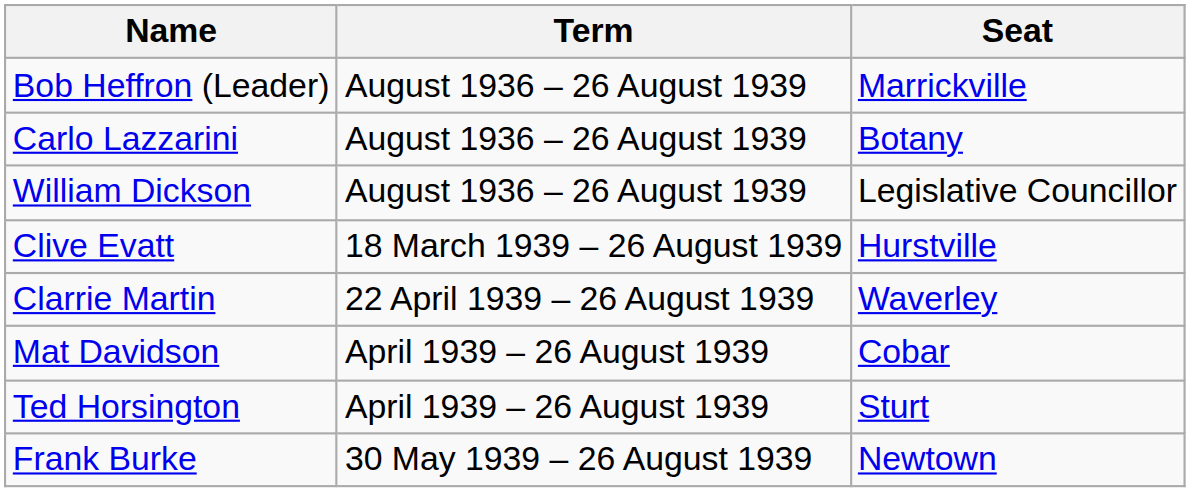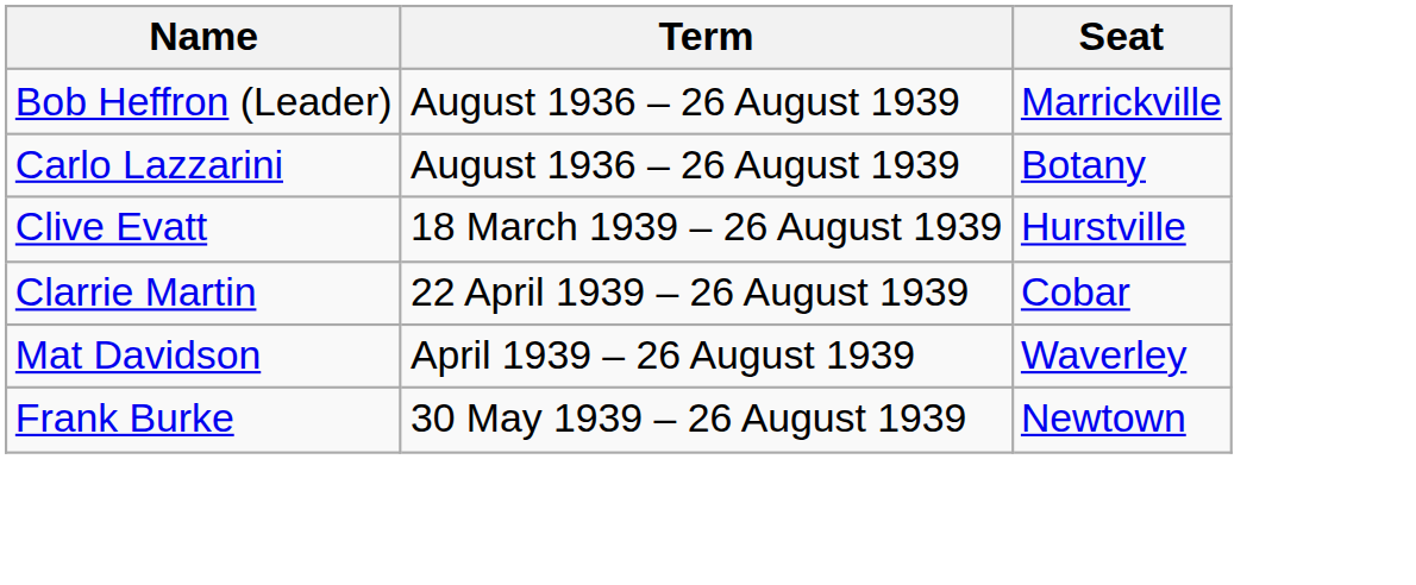 <table class="wikitable">
 <tr>
 <th>Name</th>
 <th>Term</th>
 <th>Seat</th>
 </tr>
 <tr>
 <td><a href='#'>Bob Heffron</a> (Leader)</td>
 <td>August 1936 – 26 August 1939</td>
 <td><a href='#'>Marrickville</a></td>
 </tr>
 <tr>
 <td><a href='#'>Carlo Lazzarini</a></td>
 <td>August 1936 – 26 August 1939</td>
 <td><a href='#'>Botany</a></td>
 </tr>
 <tr>
-<td><a href='#'>William Dickson</a></td>
-<td>August 1936 – 26 August 1939</td>
-<td>Legislative Councillor</td>
-</tr>
-<tr>
 <td><a href='#'>Clive Evatt</a></td>
 <td>18 March 1939 – 26 August 1939</td>
 <td><a href='#'>Hurstville</a></td>
 </tr>
 <tr>
 <td><a href='#'>Clarrie Martin</a></td>
 <td>22 April 1939 – 26 August 1939</td>
-<td><a href='#'>Waverley</a></td>
+<td><a href='#'>Cobar</a></td>
 </tr>
 <tr>
 <td><a href='#'>Mat Davidson</a></td>
 <td>April 1939 – 26 August 1939</td>
-<td><a href='#'>Cobar</a></td>
-</tr>
-<tr>
-<td><a href='#'>Ted Horsington</a></td>
-<td>April 1939 – 26 August 1939</td>
-<td><a href='#'>Sturt</a></td>
+<td><a href='#'>Waverley</a></td>
 </tr>
 <tr>
 <td><a href='#'>Frank Burke</a></td>
 <td>30 May 1939 – 26 August 1939</td>
 <td><a href='#'>Newtown</a></td>
 </tr>
 </table>
